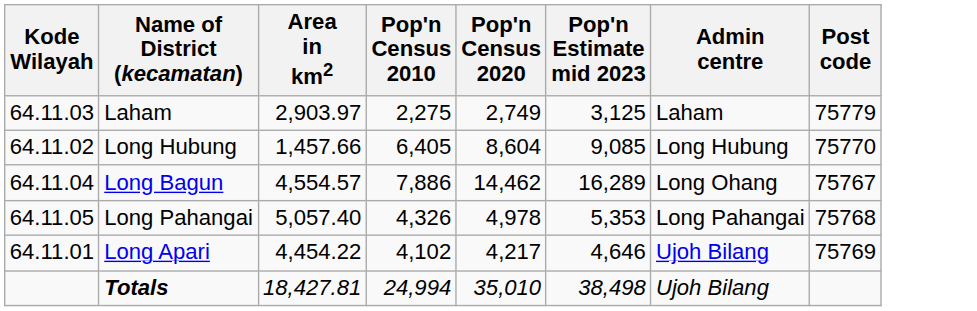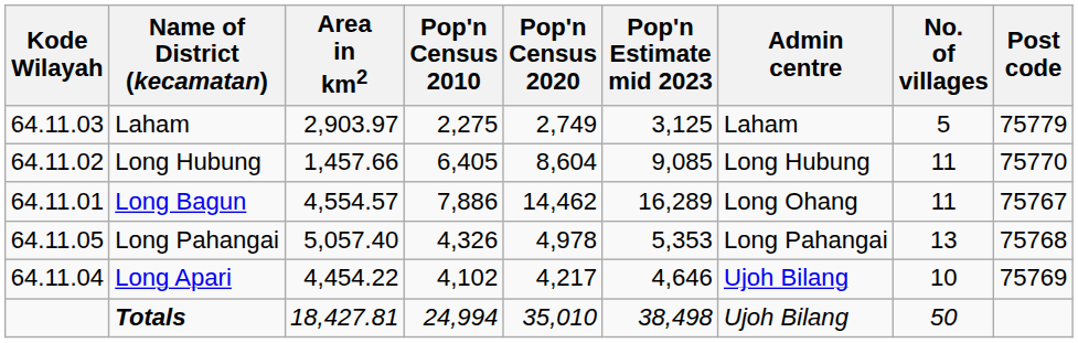 <table class="sortable wikitable">
 <tr>
 <th>Kode <br>Wilayah</th>
 <th>Name of<br>District<br>(<em>kecamatan</em>)</th>
 <th>Area<br> in <br> km<sup>2</sup></th>
 <th>Pop'n<br>Census<br>2010</th>
 <th>Pop'n<br>Census<br>2020</th>
 <th>Pop'n<br>Estimate<br>mid 2023</th>
 <th>Admin<br>centre</th>
+<th>No.<br>of<br>villages</th>
 <th>Post<br>code</th>
 </tr>
 <tr>
 <td>64.11.03</td>
 <td>Laham</td>
 <td align="right">2,903.97</td>
 <td align="right">2,275</td>
 <td align="right">2,749</td>
 <td align="right">3,125</td>
 <td>Laham</td>
+<td align="center">5</td>
 <td>75779</td>
 </tr>
 <tr>
 <td>64.11.02</td>
 <td>Long Hubung</td>
 <td align="right">1,457.66</td>
 <td align="right">6,405</td>
 <td align="right">8,604</td>
 <td align="right">9,085</td>
 <td>Long Hubung</td>
+<td align="center">11</td>
 <td>75770</td>
 </tr>
 <tr>
-<td>64.11.04</td>
+<td>64.11.01</td>
 <td><a href='#'>Long Bagun</a></td>
 <td align="right">4,554.57</td>
 <td align="right">7,886</td>
 <td align="right">14,462</td>
 <td align="right">16,289</td>
 <td>Long Ohang</td>
+<td align="center">11</td>
 <td>75767</td>
 </tr>
 <tr>
 <td>64.11.05</td>
 <td>Long Pahangai</td>
 <td align="right">5,057.40</td>
 <td align="right">4,326</td>
 <td align="right">4,978</td>
 <td align="right">5,353</td>
 <td>Long Pahangai</td>
+<td align="center">13</td>
 <td>75768</td>
 </tr>
 <tr>
-<td>64.11.01</td>
+<td>64.11.04</td>
 <td><a href='#'>Long Apari</a></td>
 <td align="right">4,454.22</td>
 <td align="right">4,102</td>
 <td align="right">4,217</td>
 <td align="right">4,646</td>
 <td><a href='#'>Ujoh Bilang</a></td>
+<td align="center">10</td>
 <td>75769</td>
 </tr>
 <tr>
 <td></td>
 <td><strong><em>Totals</em></strong></td>
 <td align="right"><em>18,427.81</em></td>
 <td align="right"><em>24,994</em></td>
 <td align="right"><em>35,010</em></td>
 <td align="right"><em>38,498</em></td>
 <td><em>Ujoh Bilang</em></td>
+<td align="center"><em>50</em></td>
 <td></td>
 </tr>
 </table>
